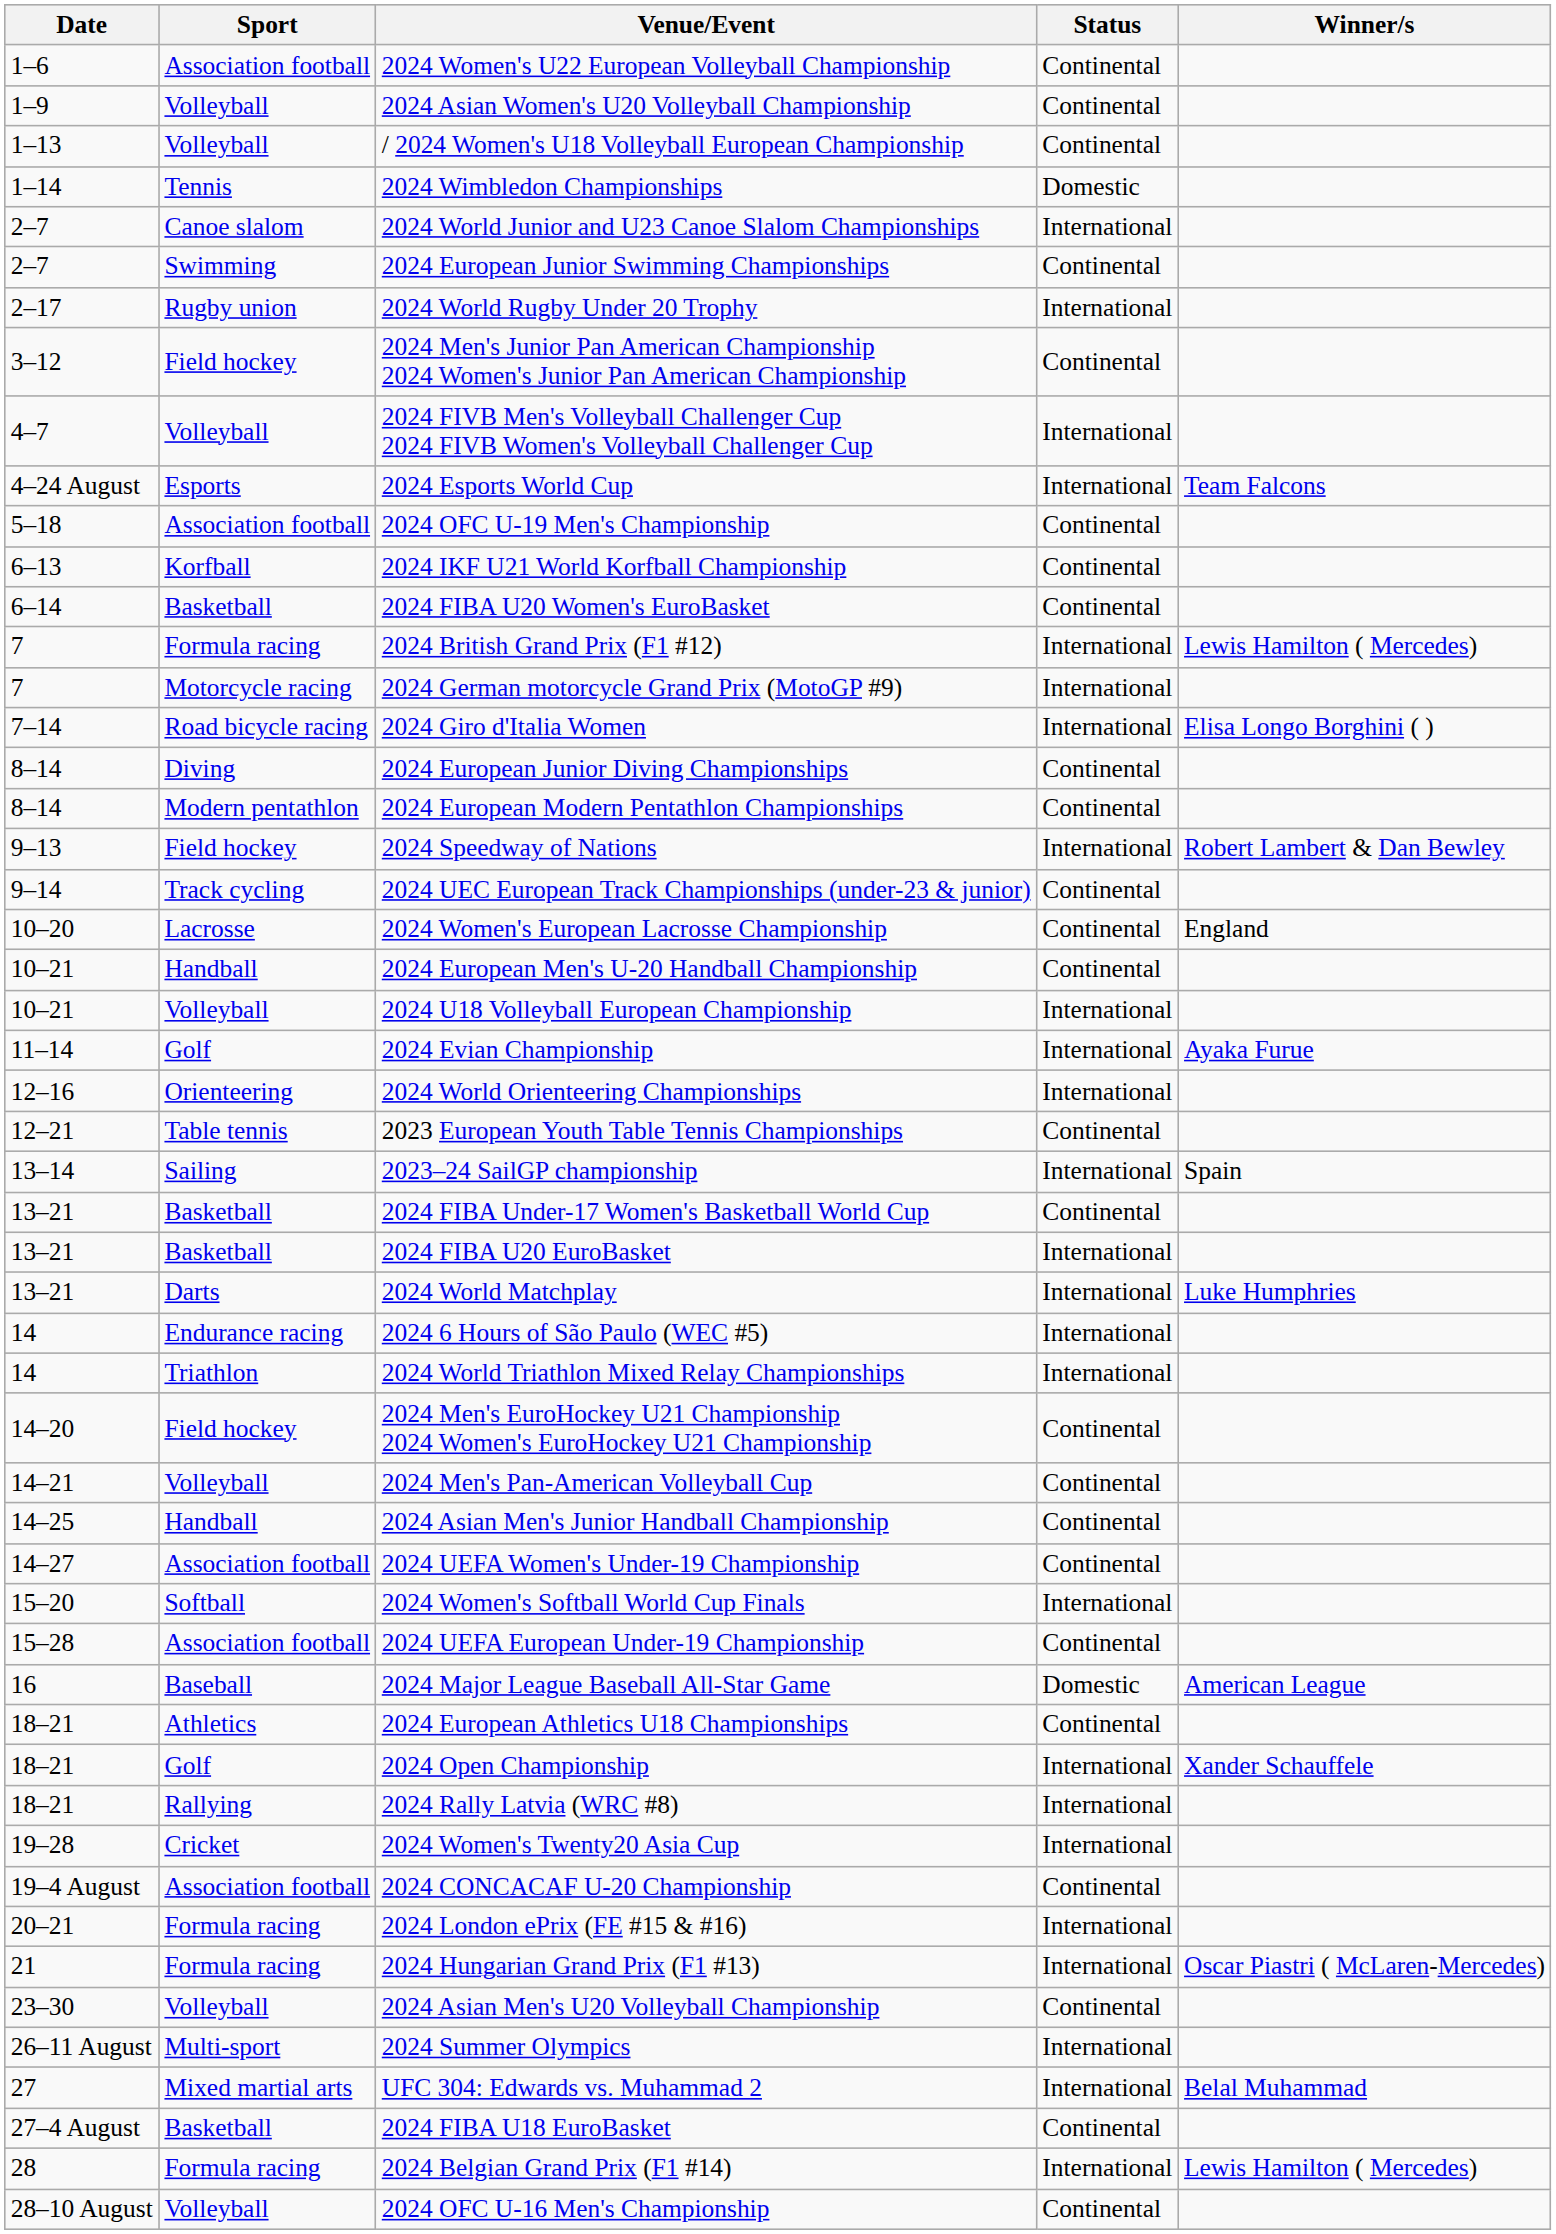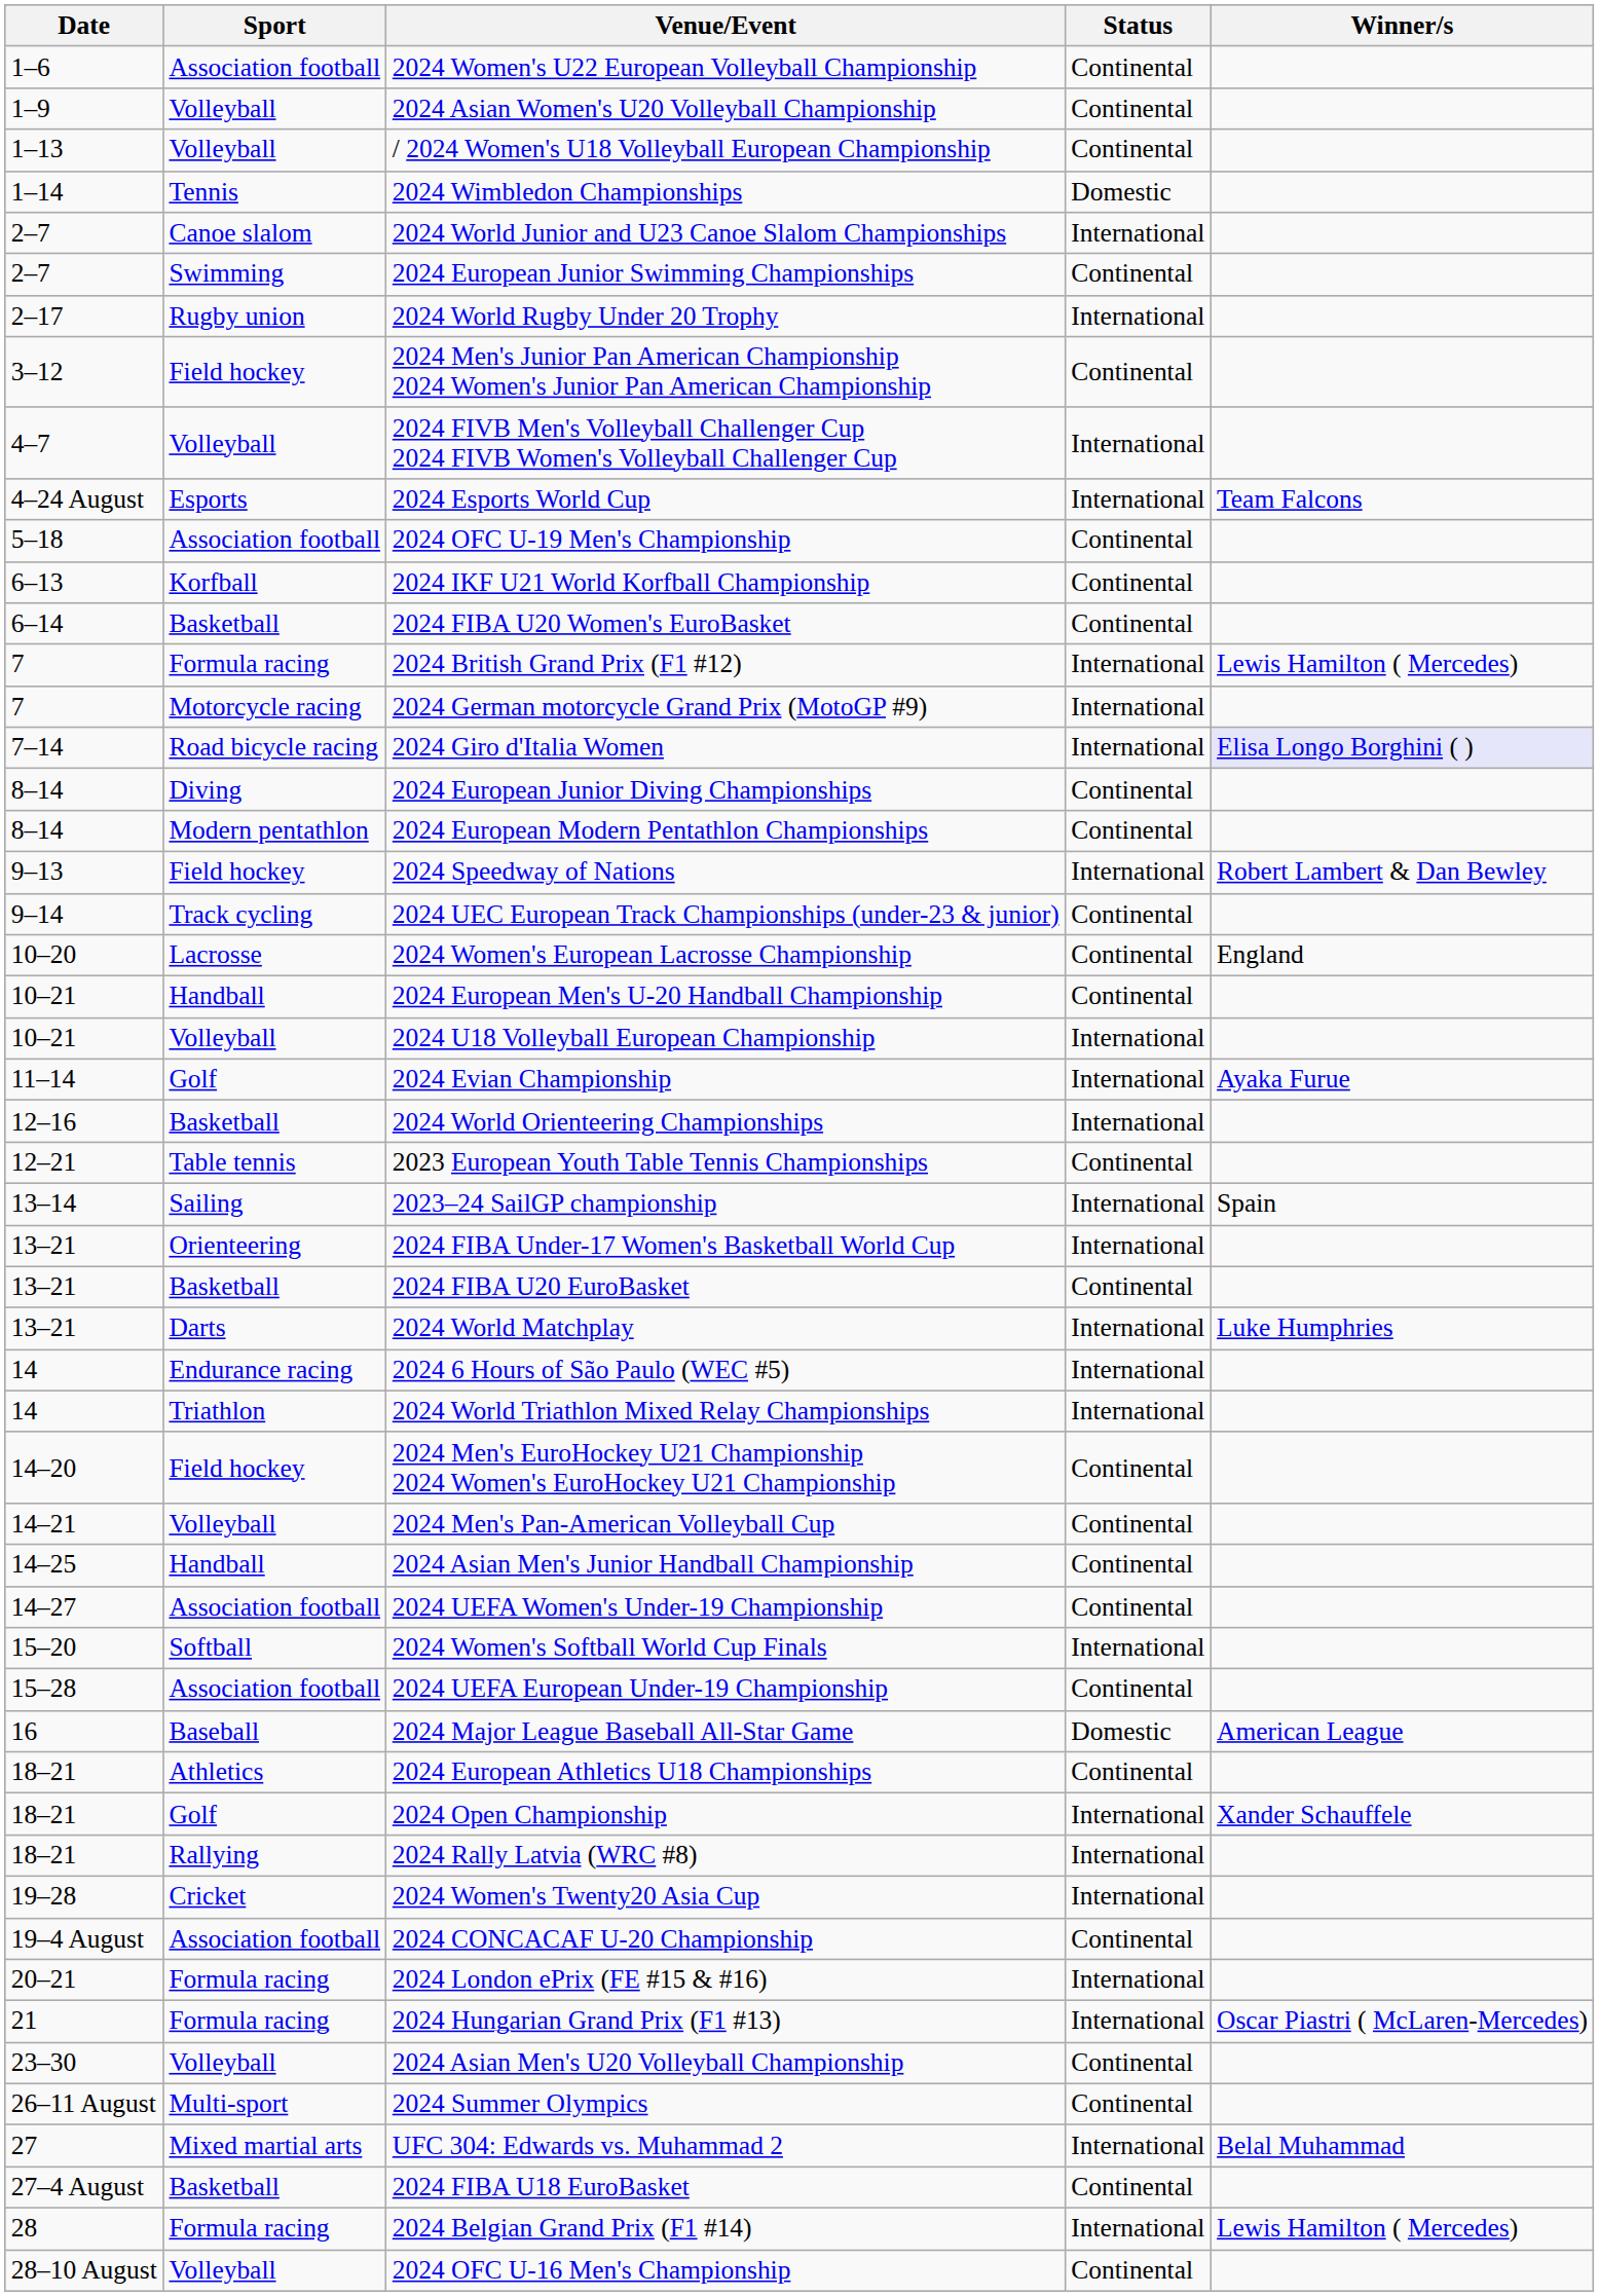 <table class="wikitable source">
 <tr>
 <th>Date</th>
 <th>Sport</th>
 <th>Venue/Event</th>
 <th>Status</th>
 <th>Winner/s</th>
 </tr>
 <tr>
 <td>1–6</td>
 <td><a href='#'>Association football</a></td>
 <td> <a href='#'>2024 Women's U22 European Volleyball Championship</a></td>
 <td>Continental</td>
 <td></td>
 </tr>
 <tr>
 <td>1–9</td>
 <td><a href='#'>Volleyball</a></td>
 <td> <a href='#'>2024 Asian Women's U20 Volleyball Championship</a></td>
 <td>Continental</td>
 <td></td>
 </tr>
 <tr>
 <td>1–13</td>
 <td><a href='#'>Volleyball</a></td>
 <td>/ <a href='#'>2024 Women's U18 Volleyball European Championship</a></td>
 <td>Continental</td>
 <td></td>
 </tr>
 <tr>
 <td>1–14</td>
 <td><a href='#'>Tennis</a></td>
 <td> <a href='#'>2024 Wimbledon Championships</a></td>
 <td>Domestic</td>
 <td></td>
 </tr>
 <tr>
 <td>2–7</td>
 <td><a href='#'>Canoe slalom</a></td>
 <td> <a href='#'>2024 World Junior and U23 Canoe Slalom Championships</a></td>
 <td>International</td>
 <td></td>
 </tr>
 <tr>
 <td>2–7</td>
 <td><a href='#'>Swimming</a></td>
 <td> <a href='#'>2024 European Junior Swimming Championships</a></td>
 <td>Continental</td>
 <td></td>
 </tr>
 <tr>
 <td>2–17</td>
 <td><a href='#'>Rugby union</a></td>
 <td> <a href='#'>2024 World Rugby Under 20 Trophy</a></td>
 <td>International</td>
 <td></td>
 </tr>
 <tr>
 <td>3–12</td>
 <td><a href='#'>Field hockey</a></td>
 <td> <a href='#'>2024 Men's Junior Pan American Championship</a><br> <a href='#'>2024 Women's Junior Pan American Championship</a></td>
 <td>Continental</td>
 <td></td>
 </tr>
 <tr>
 <td>4–7</td>
 <td><a href='#'>Volleyball</a></td>
 <td> <a href='#'>2024 FIVB Men's Volleyball Challenger Cup</a><br> <a href='#'>2024 FIVB Women's Volleyball Challenger Cup</a></td>
 <td>International</td>
 <td></td>
 </tr>
 <tr>
 <td>4–24 August</td>
 <td><a href='#'>Esports</a></td>
 <td> <a href='#'>2024 Esports World Cup</a></td>
 <td>International</td>
 <td> <a href='#'>Team Falcons</a></td>
 </tr>
 <tr>
 <td>5–18</td>
 <td><a href='#'>Association football</a></td>
 <td> <a href='#'>2024 OFC U-19 Men's Championship</a></td>
 <td>Continental</td>
 <td></td>
 </tr>
 <tr>
 <td>6–13</td>
 <td><a href='#'>Korfball</a></td>
 <td> <a href='#'>2024 IKF U21 World Korfball Championship</a></td>
 <td>Continental</td>
 <td></td>
 </tr>
 <tr>
 <td>6–14</td>
 <td><a href='#'>Basketball</a></td>
 <td> <a href='#'>2024 FIBA U20 Women's EuroBasket</a></td>
 <td>Continental</td>
 <td></td>
 </tr>
 <tr>
 <td>7</td>
 <td><a href='#'>Formula racing</a></td>
 <td> <a href='#'>2024 British Grand Prix</a> (<a href='#'>F1</a> #12)</td>
 <td>International</td>
 <td> <a href='#'>Lewis Hamilton</a> ( <a href='#'>Mercedes</a>)</td>
 </tr>
 <tr>
 <td>7</td>
 <td><a href='#'>Motorcycle racing</a></td>
 <td> <a href='#'>2024 German motorcycle Grand Prix</a> (<a href='#'>MotoGP</a> #9)</td>
 <td>International</td>
 <td></td>
 </tr>
 <tr>
 <td>7–14</td>
 <td><a href='#'>Road bicycle racing</a></td>
 <td> <a href='#'>2024 Giro d'Italia Women</a></td>
 <td>International</td>
-<td> <a href='#'>Elisa Longo Borghini</a> ( )</td>
+<td style="background: lavender;"> <a href='#'>Elisa Longo Borghini</a> ( )</td>
 </tr>
 <tr>
 <td>8–14</td>
 <td><a href='#'>Diving</a></td>
 <td> <a href='#'>2024 European Junior Diving Championships</a></td>
 <td>Continental</td>
 <td></td>
 </tr>
 <tr>
 <td>8–14</td>
 <td><a href='#'>Modern pentathlon</a></td>
 <td> <a href='#'>2024 European Modern Pentathlon Championships</a></td>
 <td>Continental</td>
 <td></td>
 </tr>
 <tr>
 <td>9–13</td>
 <td><a href='#'>Field hockey</a></td>
 <td> <a href='#'>2024 Speedway of Nations</a></td>
 <td>International</td>
 <td> <a href='#'>Robert Lambert</a> & <a href='#'>Dan Bewley</a></td>
 </tr>
 <tr>
 <td>9–14</td>
 <td><a href='#'>Track cycling</a></td>
 <td> <a href='#'>2024 UEC European Track Championships (under-23 & junior)</a></td>
 <td>Continental</td>
 <td></td>
 </tr>
 <tr>
 <td>10–20</td>
 <td><a href='#'>Lacrosse</a></td>
 <td> <a href='#'>2024 Women's European Lacrosse Championship</a></td>
 <td>Continental</td>
 <td> England</td>
 </tr>
 <tr>
 <td>10–21</td>
 <td><a href='#'>Handball</a></td>
 <td> <a href='#'>2024 European Men's U-20 Handball Championship</a></td>
 <td>Continental</td>
 <td></td>
 </tr>
 <tr>
 <td>10–21</td>
 <td><a href='#'>Volleyball</a></td>
 <td> <a href='#'>2024 U18 Volleyball European Championship</a></td>
 <td>International</td>
 <td></td>
 </tr>
 <tr>
 <td>11–14</td>
 <td><a href='#'>Golf</a></td>
 <td> <a href='#'>2024 Evian Championship</a></td>
 <td>International</td>
 <td> <a href='#'>Ayaka Furue</a></td>
 </tr>
 <tr>
 <td>12–16</td>
-<td><a href='#'>Orienteering</a></td>
+<td><a href='#'>Basketball</a></td>
 <td> <a href='#'>2024 World Orienteering Championships</a></td>
 <td>International</td>
 <td></td>
 </tr>
 <tr>
 <td>12–21</td>
 <td><a href='#'>Table tennis</a></td>
 <td> 2023 <a href='#'>European Youth Table Tennis Championships</a></td>
 <td>Continental</td>
 <td></td>
 </tr>
 <tr>
 <td>13–14</td>
 <td><a href='#'>Sailing</a></td>
 <td> <a href='#'>2023–24 SailGP championship</a></td>
 <td>International</td>
 <td> Spain</td>
 </tr>
 <tr>
 <td>13–21</td>
-<td><a href='#'>Basketball</a></td>
+<td><a href='#'>Orienteering</a></td>
 <td> <a href='#'>2024 FIBA Under-17 Women's Basketball World Cup</a></td>
-<td>Continental</td>
+<td>International</td>
 <td></td>
 </tr>
 <tr>
 <td>13–21</td>
 <td><a href='#'>Basketball</a></td>
 <td> <a href='#'>2024 FIBA U20 EuroBasket</a></td>
-<td>International</td>
+<td>Continental</td>
 <td></td>
 </tr>
 <tr>
 <td>13–21</td>
 <td><a href='#'>Darts</a></td>
 <td> <a href='#'>2024 World Matchplay</a></td>
 <td>International</td>
 <td> <a href='#'>Luke Humphries</a></td>
 </tr>
 <tr>
 <td>14</td>
 <td><a href='#'>Endurance racing</a></td>
 <td> <a href='#'>2024 6 Hours of São Paulo</a> (<a href='#'>WEC</a> #5)</td>
 <td>International</td>
 <td></td>
 </tr>
 <tr>
 <td>14</td>
 <td><a href='#'>Triathlon</a></td>
 <td> <a href='#'>2024 World Triathlon Mixed Relay Championships</a></td>
 <td>International</td>
 <td></td>
 </tr>
 <tr>
 <td>14–20</td>
 <td><a href='#'>Field hockey</a></td>
 <td> <a href='#'>2024 Men's EuroHockey U21 Championship</a> <br>  <a href='#'>2024 Women's EuroHockey U21 Championship</a></td>
 <td>Continental</td>
 <td></td>
 </tr>
 <tr>
 <td>14–21</td>
 <td><a href='#'>Volleyball</a></td>
 <td> <a href='#'>2024 Men's Pan-American Volleyball Cup</a></td>
 <td>Continental</td>
 <td></td>
 </tr>
 <tr>
 <td>14–25</td>
 <td><a href='#'>Handball</a></td>
 <td> <a href='#'>2024 Asian Men's Junior Handball Championship</a></td>
 <td>Continental</td>
 <td></td>
 </tr>
 <tr>
 <td>14–27</td>
 <td><a href='#'>Association football</a></td>
 <td> <a href='#'>2024 UEFA Women's Under-19 Championship</a></td>
 <td>Continental</td>
 <td></td>
 </tr>
 <tr>
 <td>15–20</td>
 <td><a href='#'>Softball</a></td>
 <td> <a href='#'>2024 Women's Softball World Cup Finals</a></td>
 <td>International</td>
 <td></td>
 </tr>
 <tr>
 <td>15–28</td>
 <td><a href='#'>Association football</a></td>
 <td> <a href='#'>2024 UEFA European Under-19 Championship</a></td>
 <td>Continental</td>
 <td></td>
 </tr>
 <tr>
 <td>16</td>
 <td><a href='#'>Baseball</a></td>
 <td> <a href='#'>2024 Major League Baseball All-Star Game</a></td>
 <td>Domestic</td>
 <td><a href='#'>American League</a></td>
 </tr>
 <tr>
 <td>18–21</td>
 <td><a href='#'>Athletics</a></td>
 <td> <a href='#'>2024 European Athletics U18 Championships</a></td>
 <td>Continental</td>
 <td></td>
 </tr>
 <tr>
 <td>18–21</td>
 <td><a href='#'>Golf</a></td>
 <td> <a href='#'>2024 Open Championship</a></td>
 <td>International</td>
 <td> <a href='#'>Xander Schauffele</a></td>
 </tr>
 <tr>
 <td>18–21</td>
 <td><a href='#'>Rallying</a></td>
 <td> <a href='#'>2024 Rally Latvia</a> (<a href='#'>WRC</a> #8)</td>
 <td>International</td>
 <td></td>
 </tr>
 <tr>
 <td>19–28</td>
 <td><a href='#'>Cricket</a></td>
 <td> <a href='#'>2024 Women's Twenty20 Asia Cup</a></td>
 <td>International</td>
 <td></td>
 </tr>
 <tr>
 <td>19–4 August</td>
 <td><a href='#'>Association football</a></td>
 <td> <a href='#'>2024 CONCACAF U-20 Championship</a></td>
 <td>Continental</td>
 <td></td>
 </tr>
 <tr>
 <td>20–21</td>
 <td><a href='#'>Formula racing</a></td>
 <td> <a href='#'>2024 London ePrix</a> (<a href='#'>FE</a> #15 & #16)</td>
 <td>International</td>
 <td></td>
 </tr>
 <tr>
 <td>21</td>
 <td><a href='#'>Formula racing</a></td>
 <td> <a href='#'>2024 Hungarian Grand Prix</a> (<a href='#'>F1</a> #13)</td>
 <td>International</td>
 <td> <a href='#'>Oscar Piastri</a> ( <a href='#'>McLaren</a>-<a href='#'>Mercedes</a>)</td>
 </tr>
 <tr>
 <td>23–30</td>
 <td><a href='#'>Volleyball</a></td>
 <td> <a href='#'>2024 Asian Men's U20 Volleyball Championship</a></td>
 <td>Continental</td>
 <td></td>
 </tr>
 <tr>
 <td>26–11 August</td>
 <td><a href='#'>Multi-sport</a></td>
 <td> <a href='#'>2024 Summer Olympics</a></td>
-<td>International</td>
+<td>Continental</td>
 <td></td>
 </tr>
 <tr>
 <td>27</td>
 <td><a href='#'>Mixed martial arts</a></td>
 <td> <a href='#'>UFC 304: Edwards vs. Muhammad 2</a></td>
 <td>International</td>
 <td> <a href='#'>Belal Muhammad</a></td>
 </tr>
 <tr>
 <td>27–4 August</td>
 <td><a href='#'>Basketball</a></td>
 <td> <a href='#'>2024 FIBA U18 EuroBasket</a></td>
 <td>Continental</td>
 <td></td>
 </tr>
 <tr>
 <td>28</td>
 <td><a href='#'>Formula racing</a></td>
 <td> <a href='#'>2024 Belgian Grand Prix</a> (<a href='#'>F1</a> #14)</td>
 <td>International</td>
 <td> <a href='#'>Lewis Hamilton</a> ( <a href='#'>Mercedes</a>)</td>
 </tr>
 <tr>
 <td>28–10 August</td>
 <td><a href='#'>Volleyball</a></td>
 <td> <a href='#'>2024 OFC U-16 Men's Championship</a></td>
 <td>Continental</td>
 <td></td>
 </tr>
 </table>
